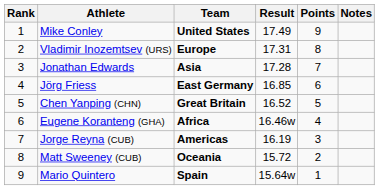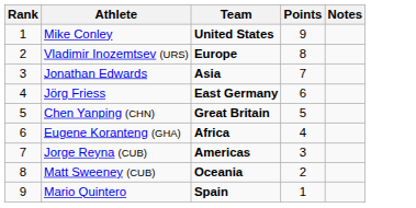 <table class="wikitable" style="text-align:center">
 <tr>
 <th>Rank</th>
 <th>Athlete</th>
 <th>Team</th>
-<th>Result</th>
 <th>Points</th>
 <th>Notes</th>
 </tr>
 <tr>
 <td>1</td>
 <td align="left"><a href='#'>Mike Conley</a></td>
 <td align=left><strong>United States</strong></td>
-<td>17.49</td>
 <td>9</td>
 <td></td>
 </tr>
 <tr>
 <td>2</td>
 <td align="left"><a href='#'>Vladimir Inozemtsev</a> <small>(URS)</small></td>
 <td align=left><strong>Europe</strong></td>
-<td>17.31</td>
 <td>8</td>
 <td></td>
 </tr>
 <tr>
 <td>3</td>
 <td align="left"><a href='#'>Jonathan Edwards</a></td>
 <td align=left><strong>Asia</strong></td>
-<td>17.28</td>
 <td>7</td>
 <td></td>
 </tr>
 <tr>
 <td>4</td>
 <td align="left"><a href='#'>Jörg Friess</a></td>
 <td align=left><strong>East Germany</strong></td>
-<td>16.85</td>
 <td>6</td>
 <td></td>
 </tr>
 <tr>
 <td>5</td>
 <td align="left"><a href='#'>Chen Yanping</a> <small>(CHN)</small></td>
 <td align=left><strong>Great Britain</strong></td>
-<td>16.52</td>
 <td>5</td>
 <td></td>
 </tr>
 <tr>
 <td>6</td>
 <td align="left"><a href='#'>Eugene Koranteng</a> <small>(GHA)</small></td>
 <td align=left><strong>Africa</strong></td>
-<td>16.46w</td>
 <td>4</td>
 <td></td>
 </tr>
 <tr>
 <td>7</td>
 <td align="left"><a href='#'>Jorge Reyna</a> <small>(CUB)</small></td>
 <td align=left><strong>Americas</strong></td>
-<td>16.19</td>
 <td>3</td>
 <td></td>
 </tr>
 <tr>
 <td>8</td>
 <td align="left"><a href='#'>Matt Sweeney</a> <small>(CUB)</small></td>
 <td align=left><strong>Oceania</strong></td>
-<td>15.72</td>
 <td>2</td>
 <td></td>
 </tr>
 <tr>
 <td>9</td>
 <td align="left"><a href='#'>Mario Quintero</a></td>
 <td align=left><strong>Spain</strong></td>
-<td>15.64w</td>
 <td>1</td>
 <td></td>
 </tr>
 </table>
